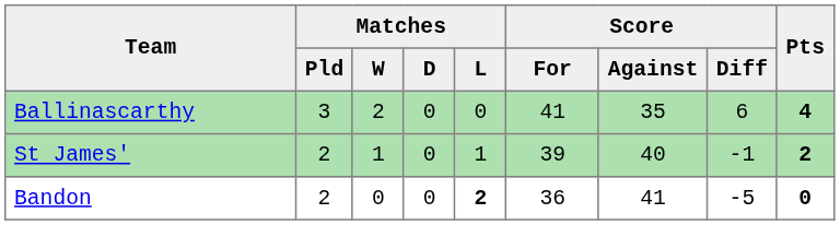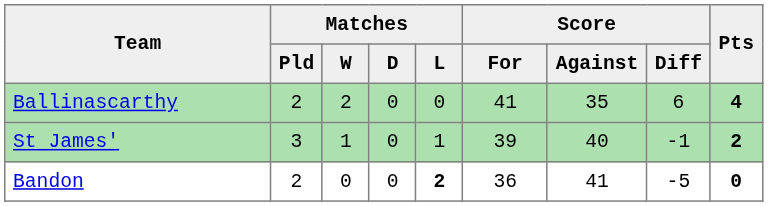 <table style=border-collapse:collapse border=1 cellspacing=0 cellpadding=5>
 <tr align=center bgcolor=#efefef>
 <th rowspan=2 width=165>Team</th>
 <th colspan=4>Matches</th>
 <th colspan=3>Score</th>
 <th rowspan=2width=20>Pts</th>
 </tr>
 <tr align=center bgcolor=#efefef>
 <th width=20>Pld</th>
 <th width=20>W</th>
 <th width=20>D</th>
 <th width=20>L</th>
 <th width=45>For</th>
 <th width=45>Against</th>
 <th width=30>Diff</th>
 </tr>
 <tr align=center style="background:#ACE1AF;">
 <td style="text-align:left;"><a href='#'>Ballinascarthy</a></td>
-<td>3</td>
+<td>2</td>
 <td>2</td>
 <td>0</td>
 <td>0</td>
 <td>41</td>
 <td>35</td>
 <td>6</td>
 <td><strong>4</strong></td>
 </tr>
 <tr align=center style="background:#ACE1AF;">
 <td style="text-align:left;"><a href='#'>St James'</a></td>
-<td>2</td>
+<td>3</td>
 <td>1</td>
 <td>0</td>
 <td>1</td>
 <td>39</td>
 <td>40</td>
 <td>-1</td>
 <td><strong>2</strong></td>
 </tr>
 <tr align=center>
 <td style="text-align:left;"><a href='#'>Bandon</a></td>
 <td>2</td>
 <td>0</td>
 <td>0</td>
 <td><strong>2</strong></td>
 <td>36</td>
 <td>41</td>
 <td>-5</td>
 <td><strong>0</strong></td>
 </tr>
 </table>
